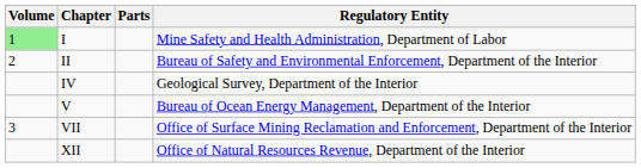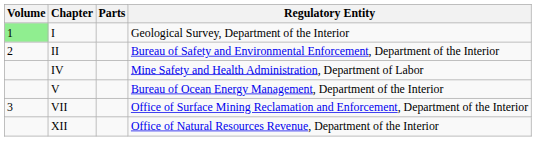 <table class="wikitable">
 <tr>
 <th>Volume</th>
 <th>Chapter</th>
 <th>Parts</th>
 <th>Regulatory Entity</th>
 </tr>
 <tr>
 <td style="background: lightgreen;">1</td>
 <td>I</td>
 <td></td>
-<td><a href='#'>Mine Safety and Health Administration</a>, Department of Labor</td>
+<td>Geological Survey, Department of the Interior</td>
 </tr>
 <tr>
 <td>2</td>
 <td>II</td>
 <td></td>
 <td><a href='#'>Bureau of Safety and Environmental Enforcement</a>, Department of the Interior</td>
 </tr>
 <tr>
 <td></td>
 <td>IV</td>
 <td></td>
-<td>Geological Survey, Department of the Interior</td>
+<td><a href='#'>Mine Safety and Health Administration</a>, Department of Labor</td>
 </tr>
 <tr>
 <td></td>
 <td>V</td>
 <td></td>
 <td><a href='#'>Bureau of Ocean Energy Management</a>, Department of the Interior</td>
 </tr>
 <tr>
 <td>3</td>
 <td>VII</td>
 <td></td>
 <td><a href='#'>Office of Surface Mining Reclamation and Enforcement</a>, Department of the Interior</td>
 </tr>
 <tr>
 <td></td>
 <td>XII</td>
 <td></td>
 <td><a href='#'>Office of Natural Resources Revenue</a>, Department of the Interior</td>
 </tr>
 </table>
